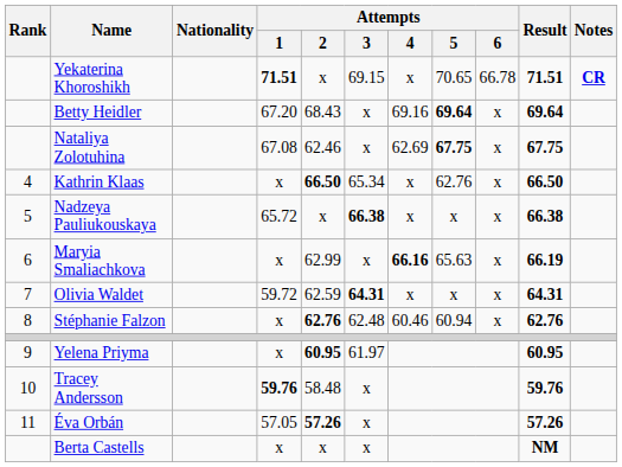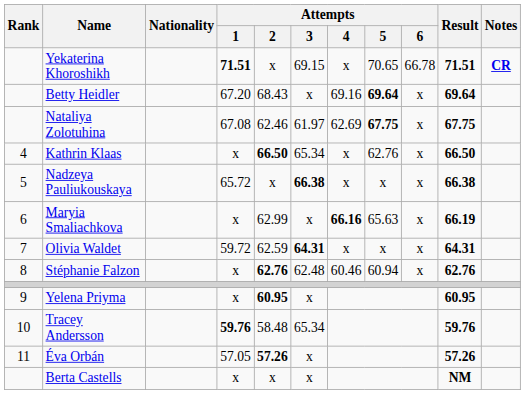 <table class="wikitable sortable" style="text-align:center">
 <tr>
 <th rowspan=2>Rank</th>
 <th rowspan=2>Name</th>
 <th rowspan=2>Nationality</th>
 <th colspan=6>Attempts</th>
 <th rowspan=2>Result</th>
 <th rowspan=2>Notes</th>
 </tr>
 <tr>
 <th>1</th>
 <th>2</th>
 <th>3</th>
 <th>4</th>
 <th>5</th>
 <th>6</th>
 </tr>
 <tr>
 <td></td>
 <td align=left><a href='#'>Yekaterina Khoroshikh</a></td>
 <td align=left></td>
 <td><strong>71.51</strong></td>
 <td>x</td>
 <td>69.15</td>
 <td>x</td>
 <td>70.65</td>
 <td>66.78</td>
 <td><strong>71.51</strong></td>
 <td><strong><a href='#'>CR</a></strong></td>
 </tr>
 <tr>
 <td></td>
 <td align=left><a href='#'>Betty Heidler</a></td>
 <td align=left></td>
 <td>67.20</td>
 <td>68.43</td>
 <td>x</td>
 <td>69.16</td>
 <td><strong>69.64</strong></td>
 <td>x</td>
 <td><strong>69.64</strong></td>
 <td></td>
 </tr>
 <tr>
 <td></td>
 <td align=left><a href='#'>Nataliya Zolotuhina</a></td>
 <td align=left></td>
 <td>67.08</td>
 <td>62.46</td>
-<td>x</td>
+<td>61.97</td>
 <td>62.69</td>
 <td><strong>67.75</strong></td>
 <td>x</td>
 <td><strong>67.75</strong></td>
 <td></td>
 </tr>
 <tr>
 <td>4</td>
 <td align=left><a href='#'>Kathrin Klaas</a></td>
 <td align=left></td>
 <td>x</td>
 <td><strong>66.50</strong></td>
 <td>65.34</td>
 <td>x</td>
 <td>62.76</td>
 <td>x</td>
 <td><strong>66.50</strong></td>
 <td></td>
 </tr>
 <tr>
 <td>5</td>
 <td align=left><a href='#'>Nadzeya Pauliukouskaya</a></td>
 <td align=left></td>
 <td>65.72</td>
 <td>x</td>
 <td><strong>66.38</strong></td>
 <td>x</td>
 <td>x</td>
 <td>x</td>
 <td><strong>66.38</strong></td>
 <td></td>
 </tr>
 <tr>
 <td>6</td>
 <td align=left><a href='#'>Maryia Smaliachkova</a></td>
 <td align=left></td>
 <td>x</td>
 <td>62.99</td>
 <td>x</td>
 <td><strong>66.16</strong></td>
 <td>65.63</td>
 <td>x</td>
 <td><strong>66.19</strong></td>
 <td></td>
 </tr>
 <tr>
 <td>7</td>
 <td align=left><a href='#'>Olivia Waldet</a></td>
 <td align=left></td>
 <td>59.72</td>
 <td>62.59</td>
 <td><strong>64.31</strong></td>
 <td>x</td>
 <td>x</td>
 <td>x</td>
 <td><strong>64.31</strong></td>
 <td></td>
 </tr>
 <tr>
 <td>8</td>
 <td align=left><a href='#'>Stéphanie Falzon</a></td>
 <td align=left></td>
 <td>x</td>
 <td><strong>62.76</strong></td>
 <td>62.48</td>
 <td>60.46</td>
 <td>60.94</td>
 <td>x</td>
 <td><strong>62.76</strong></td>
 <td></td>
 </tr>
 <tr>
 <td colspan=11 bgcolor=lightgray></td>
 </tr>
 <tr>
 <td>9</td>
 <td align=left><a href='#'>Yelena Priyma</a></td>
 <td align=left></td>
 <td>x</td>
 <td><strong>60.95</strong></td>
-<td>61.97</td>
+<td>x</td>
 <td colspan=3></td>
 <td><strong>60.95</strong></td>
 <td></td>
 </tr>
 <tr>
 <td>10</td>
 <td align=left><a href='#'>Tracey Andersson</a></td>
 <td align=left></td>
 <td><strong>59.76</strong></td>
 <td>58.48</td>
-<td>x</td>
+<td>65.34</td>
 <td colspan=3></td>
 <td><strong>59.76</strong></td>
 <td></td>
 </tr>
 <tr>
 <td>11</td>
 <td align=left><a href='#'>Éva Orbán</a></td>
 <td align=left></td>
 <td>57.05</td>
 <td><strong>57.26</strong></td>
 <td>x</td>
 <td colspan=3></td>
 <td><strong>57.26</strong></td>
 <td></td>
 </tr>
 <tr>
 <td></td>
 <td align=left><a href='#'>Berta Castells</a></td>
 <td align=left></td>
 <td>x</td>
 <td>x</td>
 <td>x</td>
 <td colspan=3></td>
 <td><strong>NM</strong></td>
 <td></td>
 </tr>
 </table>
